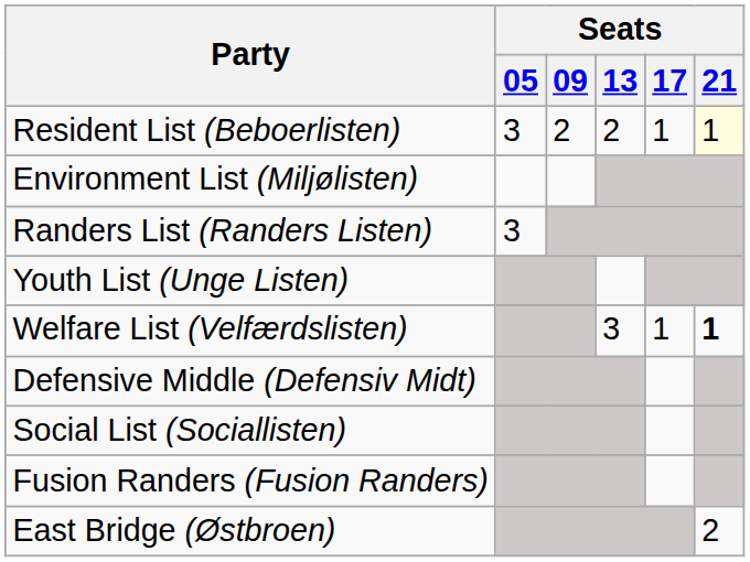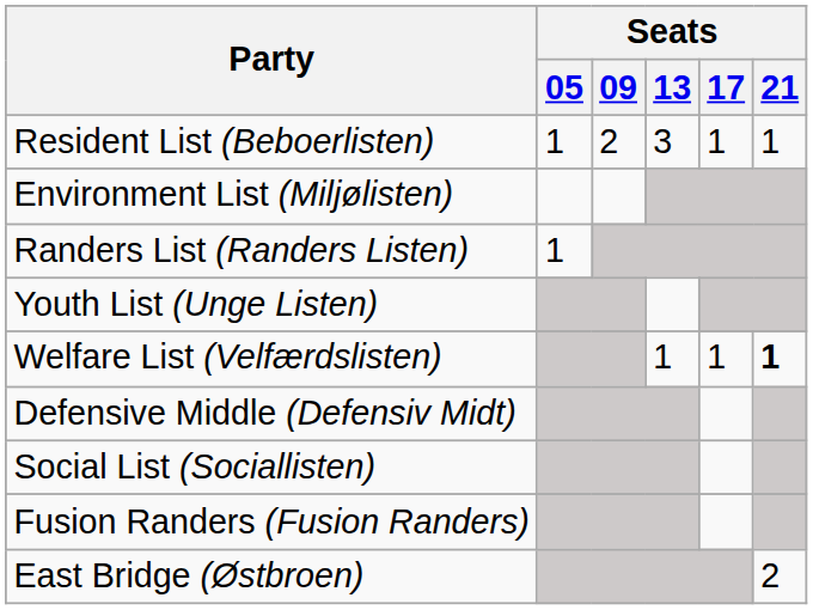 <table class="wikitable">
 <tr>
 <th rowspan=2>Party</th>
 <th colspan=11>Seats</th>
 </tr>
 <tr>
 <th><a href='#'>05</a></th>
 <th><a href='#'>09</a></th>
 <th><a href='#'>13</a></th>
 <th><a href='#'>17</a></th>
 <th><a href='#'>21</a></th>
 </tr>
 <tr>
 <td>Resident List <em>(Beboerlisten)</em></td>
+<td>1</td>
+<td>2</td>
 <td>3</td>
-<td>2</td>
-<td>2</td>
 <td>1</td>
-<td style="background: lightyellow;">1</td>
+<td>1</td>
 </tr>
 <tr>
 <td>Environment List <em>(Miljølisten)</em></td>
 <td></td>
 <td></td>
 <td style="background:#CDC9C9;" colspan=3></td>
 </tr>
 <tr>
 <td>Randers List <em>(Randers Listen)</em></td>
-<td>3</td>
+<td>1</td>
 <td style="background:#CDC9C9;" colspan=4></td>
 </tr>
 <tr>
 <td>Youth List <em>(Unge Listen)</em></td>
 <td style="background:#CDC9C9;" colspan=2></td>
 <td></td>
 <td style="background:#CDC9C9;" colspan=2></td>
 </tr>
 <tr>
 <td>Welfare List <em>(Velfærdslisten)</em></td>
 <td style="background:#CDC9C9;" colspan="2"></td>
-<td>3</td>
+<td>1</td>
 <td>1</td>
 <td><strong>1</strong></td>
 </tr>
 <tr>
 <td>Defensive Middle <em>(Defensiv Midt)</em></td>
 <td style="background:#CDC9C9;" colspan=3></td>
 <td></td>
 <td style="background:#CDC9C9;"></td>
 </tr>
 <tr>
 <td>Social List <em>(Sociallisten)</em></td>
 <td style="background:#CDC9C9;" colspan=3></td>
 <td></td>
 <td style="background:#CDC9C9;"></td>
 </tr>
 <tr>
 <td>Fusion Randers <em>(Fusion Randers)</em></td>
 <td style="background:#CDC9C9;" colspan=3></td>
 <td></td>
 <td style="background:#CDC9C9;"></td>
 </tr>
 <tr>
 <td>East Bridge <em>(Østbroen)</em></td>
 <td style="background:#CDC9C9;" colspan=4></td>
 <td>2</td>
 </tr>
 </table>
